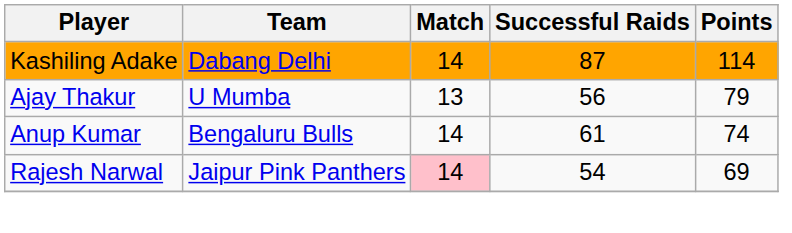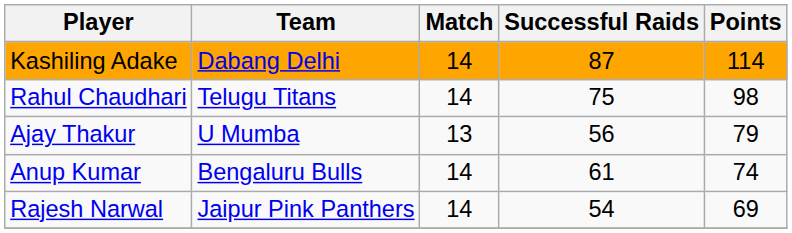 <table class="wikitable sortable" style="text-align: center;">
 <tr>
 <th class="unsortable">Player</th>
 <th>Team</th>
 <th>Match</th>
 <th>Successful Raids</th>
 <th>Points</th>
 </tr>
 <tr style="background: orange;">
 <td style="text-align:left"> Kashiling Adake</td>
 <td style="text-align:left"><a href='#'>Dabang Delhi</a></td>
 <td>14</td>
 <td>87</td>
 <td>114</td>
+</tr>
+<tr>
+<td style="text-align:left"> <a href='#'>Rahul Chaudhari</a></td>
+<td style="text-align:left"><a href='#'>Telugu Titans</a></td>
+<td>14</td>
+<td>75</td>
+<td>98</td>
 </tr>
 <tr>
 <td style="text-align:left"> <a href='#'>Ajay Thakur</a></td>
 <td style="text-align:left"><a href='#'>U Mumba</a></td>
 <td>13</td>
 <td>56</td>
 <td>79</td>
 </tr>
 <tr>
 <td style="text-align:left"> <a href='#'>Anup Kumar</a></td>
 <td style="text-align:left"><a href='#'>Bengaluru Bulls</a></td>
 <td>14</td>
 <td>61</td>
 <td>74</td>
 </tr>
 <tr>
 <td style="text-align:left"> <a href='#'>Rajesh Narwal</a></td>
 <td style="text-align:left"><a href='#'>Jaipur Pink Panthers</a></td>
-<td style="background: pink;">14</td>
+<td>14</td>
 <td>54</td>
 <td>69</td>
 </tr>
 <tr>
 </tr>
 </table>
